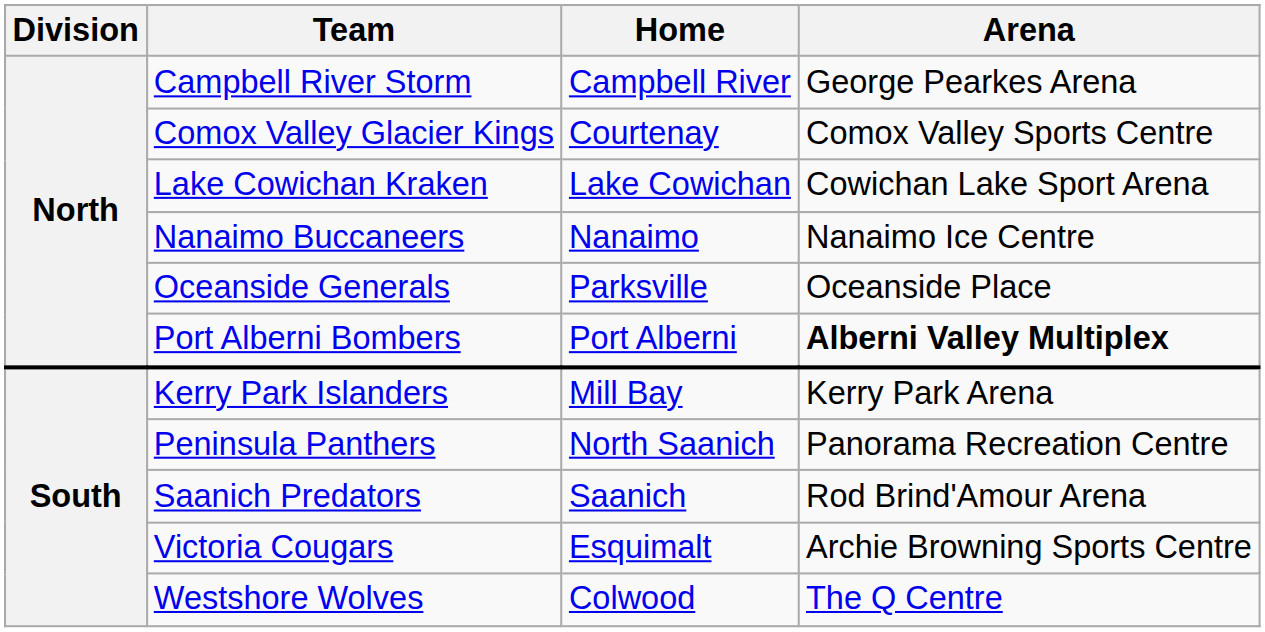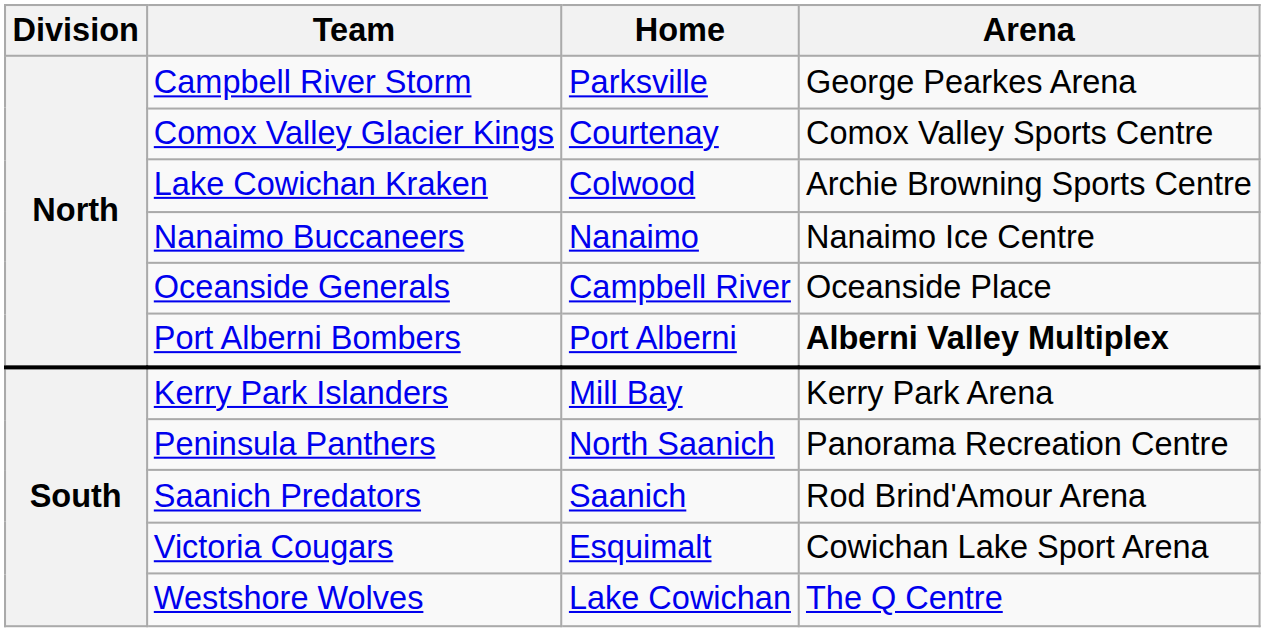 <table class="wikitable" style="width:680; text-align:left">
 <tr>
 <th>Division</th>
 <th>Team</th>
 <th>Home</th>
 <th>Arena</th>
 </tr>
 <tr>
 <th rowspan="6">North</th>
 <td><a href='#'>Campbell River Storm</a></td>
-<td><a href='#'>Campbell River</a></td>
+<td><a href='#'>Parksville</a></td>
 <td>George Pearkes Arena</td>
 </tr>
 <tr>
 <td><a href='#'>Comox Valley Glacier Kings</a></td>
 <td><a href='#'>Courtenay</a></td>
 <td>Comox Valley Sports Centre</td>
 </tr>
 <tr>
 <td><a href='#'>Lake Cowichan Kraken</a></td>
-<td><a href='#'>Lake Cowichan</a></td>
-<td>Cowichan Lake Sport Arena</td>
+<td><a href='#'>Colwood</a></td>
+<td>Archie Browning Sports Centre</td>
 </tr>
 <tr>
 <td><a href='#'>Nanaimo Buccaneers</a></td>
 <td><a href='#'>Nanaimo</a></td>
 <td>Nanaimo Ice Centre</td>
 </tr>
 <tr>
 <td><a href='#'>Oceanside Generals</a></td>
-<td><a href='#'>Parksville</a></td>
+<td><a href='#'>Campbell River</a></td>
 <td>Oceanside Place</td>
 </tr>
 <tr>
 <td><a href='#'>Port Alberni Bombers</a></td>
 <td><a href='#'>Port Alberni</a></td>
 <td><strong>Alberni Valley Multiplex</strong></td>
 </tr>
 <tr style="border-top: 2px solid black;">
 <th rowspan="5">South</th>
 <td><a href='#'>Kerry Park Islanders</a></td>
 <td><a href='#'>Mill Bay</a></td>
 <td>Kerry Park Arena</td>
 </tr>
 <tr>
 <td><a href='#'>Peninsula Panthers</a></td>
 <td><a href='#'>North Saanich</a></td>
 <td>Panorama Recreation Centre</td>
 </tr>
 <tr>
 <td><a href='#'>Saanich Predators</a></td>
 <td><a href='#'>Saanich</a></td>
 <td>Rod Brind'Amour Arena</td>
 </tr>
 <tr>
 <td><a href='#'>Victoria Cougars</a></td>
 <td><a href='#'>Esquimalt</a></td>
-<td>Archie Browning Sports Centre</td>
+<td>Cowichan Lake Sport Arena</td>
 </tr>
 <tr>
 <td><a href='#'>Westshore Wolves</a></td>
-<td><a href='#'>Colwood</a></td>
+<td><a href='#'>Lake Cowichan</a></td>
 <td><a href='#'>The Q Centre</a></td>
 </tr>
 </table>
